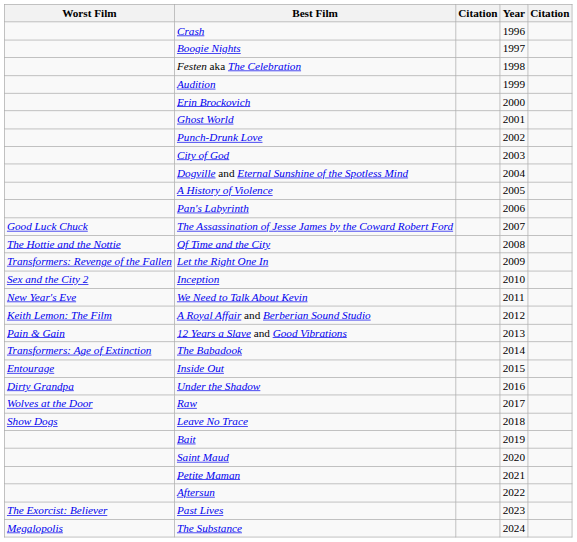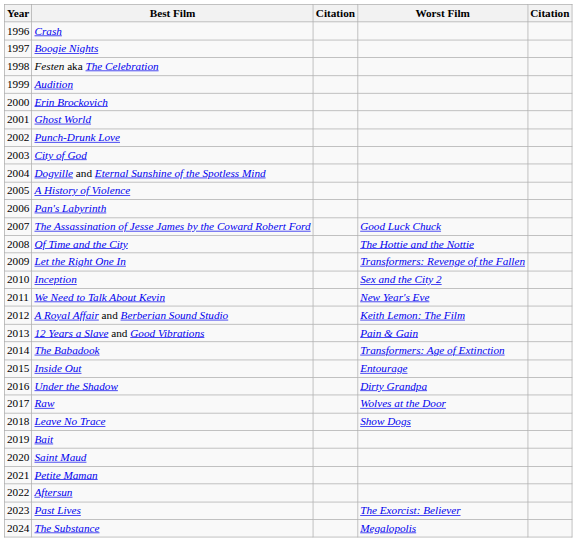 <table class="wikitable">
 <tr>
-<th>Worst Film</th>
+<th>Year</th>
 <th>Best Film</th>
 <th>Citation</th>
-<th>Year</th>
+<th>Worst Film</th>
 <th>Citation</th>
 </tr>
 <tr>
-<td></td>
+<td>1996</td>
 <td><em><a href='#'>Crash</a></em></td>
 <td></td>
-<td>1996</td>
+<td></td>
 <td></td>
 </tr>
 <tr>
-<td></td>
+<td>1997</td>
 <td><em><a href='#'>Boogie Nights</a></em></td>
 <td></td>
-<td>1997</td>
+<td></td>
 <td></td>
 </tr>
 <tr>
-<td></td>
+<td>1998</td>
 <td><em>Festen</em> aka <em><a href='#'>The Celebration</a></em></td>
 <td></td>
-<td>1998</td>
+<td></td>
 <td></td>
 </tr>
 <tr>
-<td></td>
+<td>1999</td>
 <td><em><a href='#'>Audition</a></em></td>
 <td></td>
-<td>1999</td>
+<td></td>
 <td></td>
 </tr>
 <tr>
-<td></td>
+<td>2000</td>
 <td><em><a href='#'>Erin Brockovich</a></em></td>
 <td></td>
-<td>2000</td>
+<td></td>
 <td></td>
 </tr>
 <tr>
-<td></td>
+<td>2001</td>
 <td><em><a href='#'>Ghost World</a></em></td>
 <td></td>
-<td>2001</td>
+<td></td>
 <td></td>
 </tr>
 <tr>
-<td></td>
+<td>2002</td>
 <td><em><a href='#'>Punch-Drunk Love</a></em></td>
 <td></td>
-<td>2002</td>
+<td></td>
 <td></td>
 </tr>
 <tr>
-<td></td>
+<td>2003</td>
 <td><em><a href='#'>City of God</a></em></td>
 <td></td>
-<td>2003</td>
+<td></td>
 <td></td>
 </tr>
 <tr>
-<td></td>
+<td>2004</td>
 <td><em><a href='#'>Dogville</a></em> and <em><a href='#'>Eternal Sunshine of the Spotless Mind</a></em></td>
 <td></td>
-<td>2004</td>
+<td></td>
 <td></td>
 </tr>
 <tr>
-<td></td>
+<td>2005</td>
 <td><em><a href='#'>A History of Violence</a></em></td>
 <td></td>
-<td>2005</td>
+<td></td>
 <td></td>
 </tr>
 <tr>
-<td></td>
+<td>2006</td>
 <td><em><a href='#'>Pan's Labyrinth</a></em></td>
 <td></td>
-<td>2006</td>
+<td></td>
 <td></td>
 </tr>
 <tr>
-<td><em><a href='#'>Good Luck Chuck</a></em></td>
+<td>2007</td>
 <td><em><a href='#'>The Assassination of Jesse James by the Coward Robert Ford</a></em></td>
 <td></td>
-<td>2007</td>
+<td><em><a href='#'>Good Luck Chuck</a></em></td>
 <td></td>
 </tr>
 <tr>
-<td><em><a href='#'>The Hottie and the Nottie</a></em></td>
+<td>2008</td>
 <td><em><a href='#'>Of Time and the City</a></em></td>
 <td></td>
-<td>2008</td>
+<td><em><a href='#'>The Hottie and the Nottie</a></em></td>
 <td></td>
 </tr>
 <tr>
-<td><em><a href='#'>Transformers: Revenge of the Fallen</a></em></td>
+<td>2009</td>
 <td><em><a href='#'>Let the Right One In</a></em></td>
 <td></td>
-<td>2009</td>
+<td><em><a href='#'>Transformers: Revenge of the Fallen</a></em></td>
 <td></td>
 </tr>
 <tr>
-<td><em><a href='#'>Sex and the City 2</a></em></td>
+<td>2010</td>
 <td><em><a href='#'>Inception</a></em></td>
 <td></td>
-<td>2010</td>
+<td><em><a href='#'>Sex and the City 2</a></em></td>
 <td></td>
 </tr>
 <tr>
-<td><em><a href='#'>New Year's Eve</a></em></td>
+<td>2011</td>
 <td><em><a href='#'>We Need to Talk About Kevin</a></em></td>
 <td></td>
-<td>2011</td>
+<td><em><a href='#'>New Year's Eve</a></em></td>
 <td></td>
 </tr>
 <tr>
-<td><em><a href='#'>Keith Lemon: The Film</a></em></td>
+<td>2012</td>
 <td><em><a href='#'>A Royal Affair</a></em> and <em><a href='#'>Berberian Sound Studio</a></em></td>
 <td><em></em></td>
-<td>2012</td>
+<td><em><a href='#'>Keith Lemon: The Film</a></em></td>
 <td></td>
 </tr>
 <tr>
-<td><em><a href='#'>Pain & Gain</a></em></td>
+<td>2013</td>
 <td><em><a href='#'>12 Years a Slave</a></em> and <em><a href='#'>Good Vibrations</a></em></td>
 <td></td>
-<td>2013</td>
+<td><em><a href='#'>Pain & Gain</a></em></td>
 <td></td>
 </tr>
 <tr>
-<td><em><a href='#'>Transformers: Age of Extinction</a></em></td>
+<td>2014</td>
 <td><em><a href='#'>The Babadook</a></em></td>
 <td></td>
-<td>2014</td>
+<td><em><a href='#'>Transformers: Age of Extinction</a></em></td>
 <td></td>
 </tr>
 <tr>
-<td><em><a href='#'>Entourage</a></em></td>
+<td>2015</td>
 <td><em><a href='#'>Inside Out</a></em></td>
 <td></td>
-<td>2015</td>
+<td><em><a href='#'>Entourage</a></em></td>
 <td></td>
 </tr>
 <tr>
-<td><em><a href='#'>Dirty Grandpa</a></em></td>
+<td>2016</td>
 <td><em><a href='#'>Under the Shadow</a></em></td>
 <td></td>
-<td>2016</td>
+<td><em><a href='#'>Dirty Grandpa</a></em></td>
 <td></td>
 </tr>
 <tr>
-<td><em><a href='#'>Wolves at the Door</a></em></td>
+<td>2017</td>
 <td><em><a href='#'>Raw</a></em></td>
 <td></td>
-<td>2017</td>
+<td><em><a href='#'>Wolves at the Door</a></em></td>
 <td></td>
 </tr>
 <tr>
-<td><em><a href='#'>Show Dogs</a></em></td>
+<td>2018</td>
 <td><em><a href='#'>Leave No Trace</a></em></td>
 <td></td>
-<td>2018</td>
+<td><em><a href='#'>Show Dogs</a></em></td>
 <td></td>
 </tr>
 <tr>
-<td></td>
+<td>2019</td>
 <td><em><a href='#'>Bait</a></em></td>
 <td></td>
-<td>2019</td>
+<td></td>
 <td></td>
 </tr>
 <tr>
-<td></td>
+<td>2020</td>
 <td><em><a href='#'>Saint Maud</a></em></td>
 <td></td>
-<td>2020</td>
+<td></td>
 <td></td>
 </tr>
 <tr>
-<td></td>
+<td>2021</td>
 <td><em><a href='#'>Petite Maman</a></em></td>
 <td></td>
-<td>2021</td>
+<td></td>
 <td></td>
 </tr>
 <tr>
-<td></td>
+<td>2022</td>
 <td><em><a href='#'>Aftersun</a></em></td>
 <td></td>
-<td>2022</td>
+<td></td>
 <td></td>
 </tr>
 <tr>
-<td><em><a href='#'>The Exorcist: Believer</a></em></td>
+<td>2023</td>
 <td><em><a href='#'>Past Lives</a></em></td>
 <td></td>
-<td>2023</td>
+<td><em><a href='#'>The Exorcist: Believer</a></em></td>
 <td></td>
 </tr>
 <tr>
-<td><em><a href='#'>Megalopolis</a></em></td>
+<td>2024</td>
 <td><em><a href='#'>The Substance</a></em></td>
 <td></td>
-<td>2024</td>
+<td><em><a href='#'>Megalopolis</a></em></td>
 <td></td>
 </tr>
 </table>
